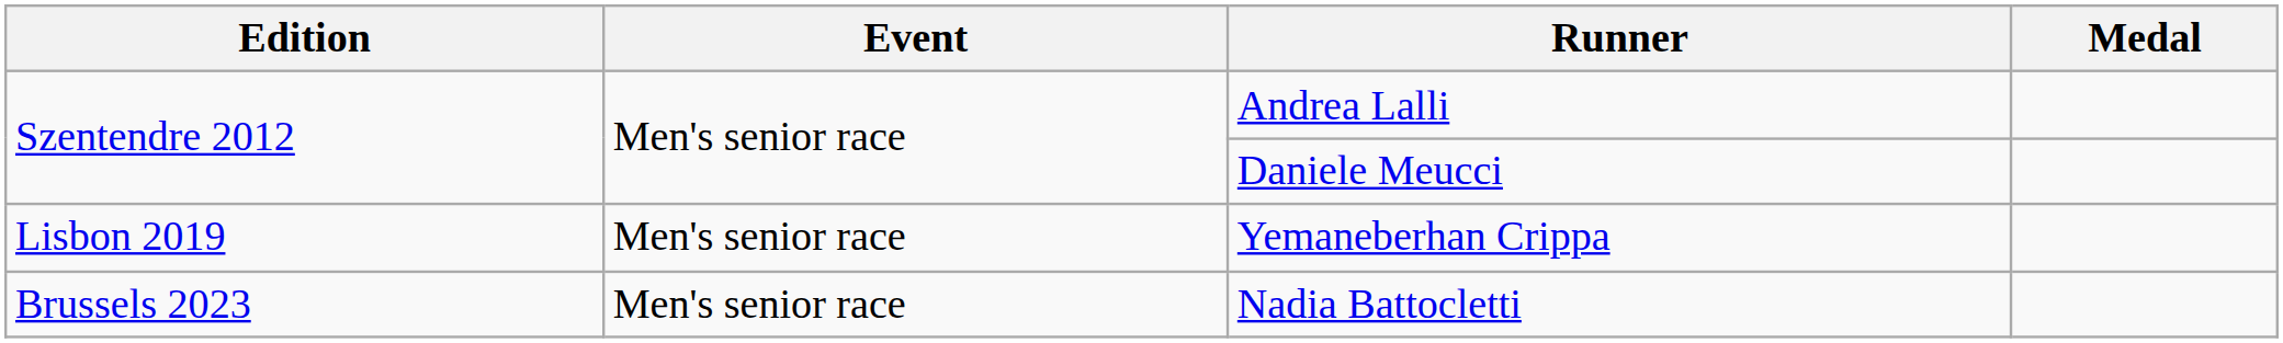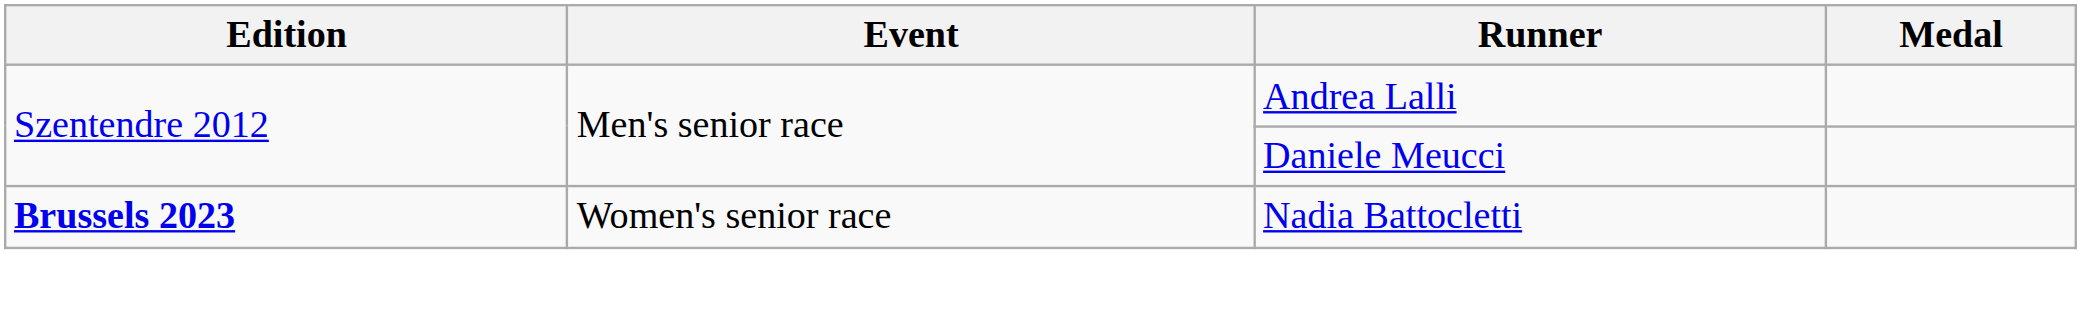 <table class="wikitable" style="width:55%; font-size:100%; text-align:left;">
 <tr>
 <th>Edition</th>
 <th>Event</th>
 <th>Runner</th>
 <th>Medal</th>
 </tr>
 <tr>
 <td rowspan=2> <a href='#'>Szentendre 2012</a></td>
 <td rowspan=2>Men's senior race</td>
 <td><a href='#'>Andrea Lalli</a></td>
 <td align=center></td>
 </tr>
 <tr>
 <td><a href='#'>Daniele Meucci</a></td>
 <td align=center></td>
 </tr>
 <tr>
-<td align=left> <a href='#'>Lisbon 2019</a></td>
-<td>Men's senior race</td>
-<td><a href='#'>Yemaneberhan Crippa</a></td>
-<td align=center></td>
-</tr>
-<tr>
-<td align=left> <a href='#'>Brussels 2023</a></td>
-<td>Men's senior race</td>
+<td align=left><strong> <a href='#'>Brussels 2023</a></strong></td>
+<td>Women's senior race</td>
 <td><a href='#'>Nadia Battocletti</a></td>
 <td align=center></td>
 </tr>
 </table>
